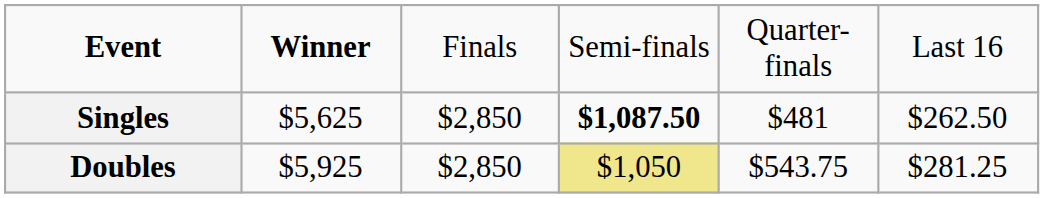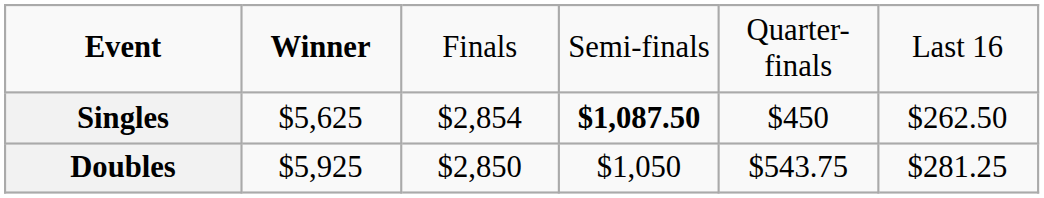 <table class="wikitable" style="font-size:90%; text-align:center">
 <tr>
 <td width="104"><strong>Event</strong></td>
 <td width="68"><strong>Winner</strong></td>
 <td width="68">Finals</td>
 <td width="68">Semi-finals</td>
 <td width="68">Quarter-finals</td>
 <td width="68">Last 16</td>
 </tr>
 <tr>
 <th><strong>Singles</strong></th>
 <td>$5,625</td>
-<td>$2,850</td>
+<td>$2,854</td>
 <td><strong>$1,087.50</strong></td>
-<td>$481</td>
+<td>$450</td>
 <td>$262.50</td>
 </tr>
 <tr>
 <th><strong>Doubles</strong></th>
 <td>$5,925</td>
 <td>$2,850</td>
-<td style="background: khaki;">$1,050</td>
+<td>$1,050</td>
 <td>$543.75</td>
 <td>$281.25</td>
 </tr>
 </table>
